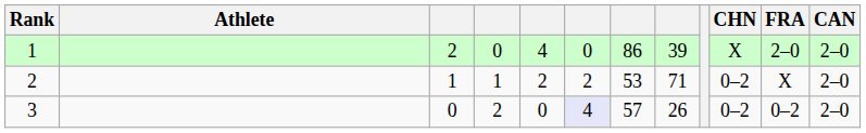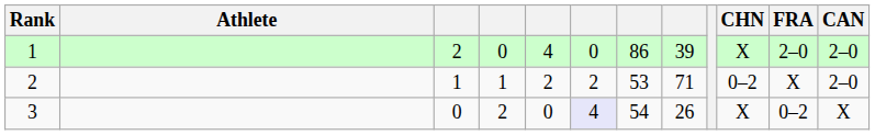 <table class="wikitable" style="text-align:center">
 <tr>
 <th>Rank</th>
 <th width=300>Athlete</th>
 <th width=30></th>
 <th width=30></th>
 <th width=30></th>
 <th width=30></th>
 <th width=30></th>
 <th width=30></th>
 <th rowspan=4></th>
 <th width=30>CHN</th>
 <th width=30>FRA</th>
 <th width=30>CAN</th>
 </tr>
 <tr style="background-color:#ccffcc;">
 <td>1</td>
 <td align=left></td>
 <td>2</td>
 <td>0</td>
 <td>4</td>
 <td>0</td>
 <td>86</td>
 <td>39</td>
 <td>X</td>
 <td>2–0</td>
 <td>2–0</td>
 </tr>
 <tr>
 <td>2</td>
 <td align=left></td>
 <td>1</td>
 <td>1</td>
 <td>2</td>
 <td>2</td>
 <td>53</td>
 <td>71</td>
 <td>0–2</td>
 <td>X</td>
 <td>2–0</td>
 </tr>
 <tr>
 <td>3</td>
 <td align=left></td>
 <td>0</td>
 <td>2</td>
 <td>0</td>
 <td style="background: lavender;">4</td>
-<td>57</td>
+<td>54</td>
 <td>26</td>
+<td>X</td>
 <td>0–2</td>
-<td>0–2</td>
-<td>2–0</td>
+<td>X</td>
 </tr>
 </table>
